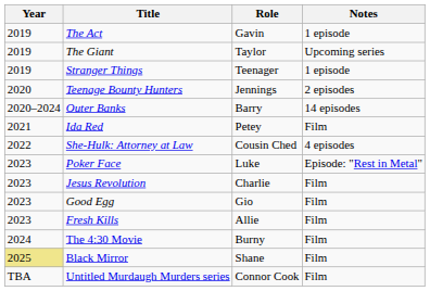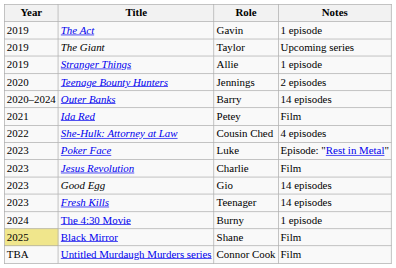 <table class="wikitable sortable">
 <tr>
 <th>Year</th>
 <th>Title</th>
 <th>Role</th>
 <th class="unsortable">Notes</th>
 </tr>
 <tr>
 <td>2019</td>
 <td><em><a href='#'>The Act</a></em></td>
 <td>Gavin</td>
 <td>1 episode</td>
 </tr>
 <tr>
 <td>2019</td>
 <td><em>The Giant</em></td>
 <td>Taylor</td>
 <td>Upcoming series</td>
 </tr>
 <tr>
 <td>2019</td>
 <td><em><a href='#'>Stranger Things</a></em></td>
-<td>Teenager</td>
+<td>Allie</td>
 <td>1 episode</td>
 </tr>
 <tr>
 <td>2020</td>
 <td><em><a href='#'>Teenage Bounty Hunters</a></em></td>
 <td>Jennings</td>
 <td>2 episodes</td>
 </tr>
 <tr>
 <td>2020–2024</td>
 <td><em><a href='#'>Outer Banks</a></em></td>
 <td>Barry</td>
 <td>14 episodes</td>
 </tr>
 <tr>
 <td>2021</td>
 <td><em><a href='#'>Ida Red</a></em></td>
 <td>Petey</td>
 <td>Film</td>
 </tr>
 <tr>
 <td>2022</td>
 <td><em><a href='#'>She-Hulk: Attorney at Law</a></em></td>
 <td>Cousin Ched</td>
 <td>4 episodes</td>
 </tr>
 <tr>
 <td>2023</td>
 <td><em><a href='#'>Poker Face</a></em></td>
 <td>Luke</td>
 <td>Episode: "<a href='#'>Rest in Metal</a>"</td>
 </tr>
 <tr>
 <td>2023</td>
 <td><em><a href='#'>Jesus Revolution</a></em></td>
 <td>Charlie</td>
 <td>Film</td>
 </tr>
 <tr>
 <td>2023</td>
 <td><em>Good Egg</em></td>
 <td>Gio</td>
-<td>Film</td>
+<td>14 episodes</td>
 </tr>
 <tr>
 <td>2023</td>
 <td><em><a href='#'>Fresh Kills</a></td>
-<td>Allie</td>
-<td>Film</td>
+<td>Teenager</td>
+<td>14 episodes</td>
 </tr>
 <tr>
 <td>2024</td>
 <td></em><a href='#'>The 4:30 Movie</a><em></td>
 <td>Burny</td>
-<td>Film</td>
+<td>1 episode</td>
 </tr>
 <tr>
 <td style="background: khaki;">2025</td>
 <td></em><a href='#'>Black Mirror</a><em></td>
 <td>Shane</td>
 <td>Film</td>
 </tr>
 <tr>
 <td>TBA</td>
 <td><a href='#'>Untitled Murdaugh Murders series</a></td>
 <td>Connor Cook</td>
 <td>Film</td>
 </tr>
 </table>
